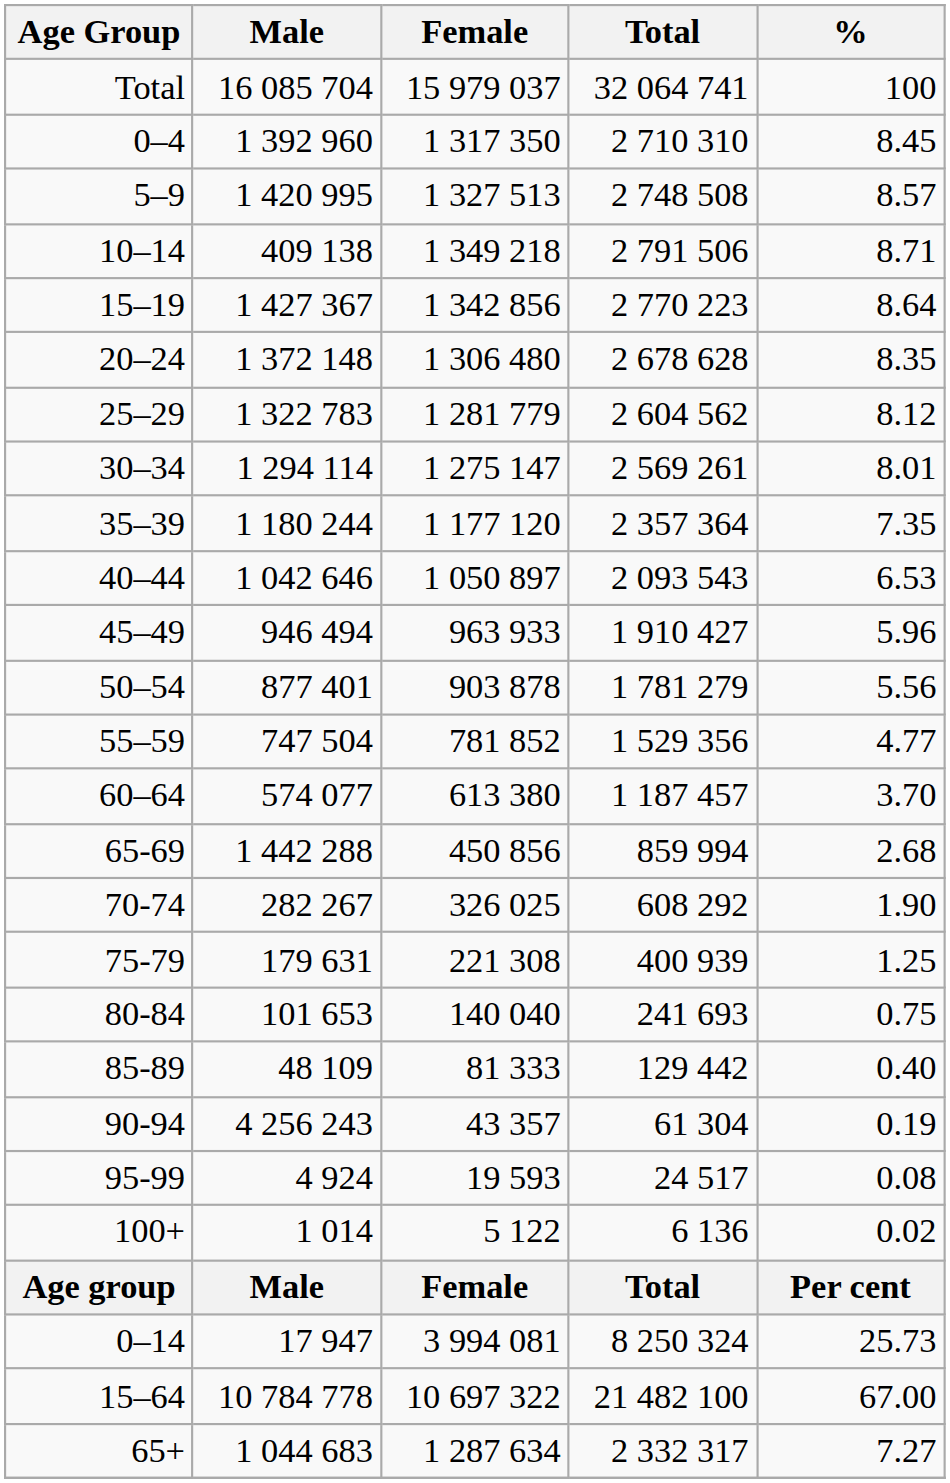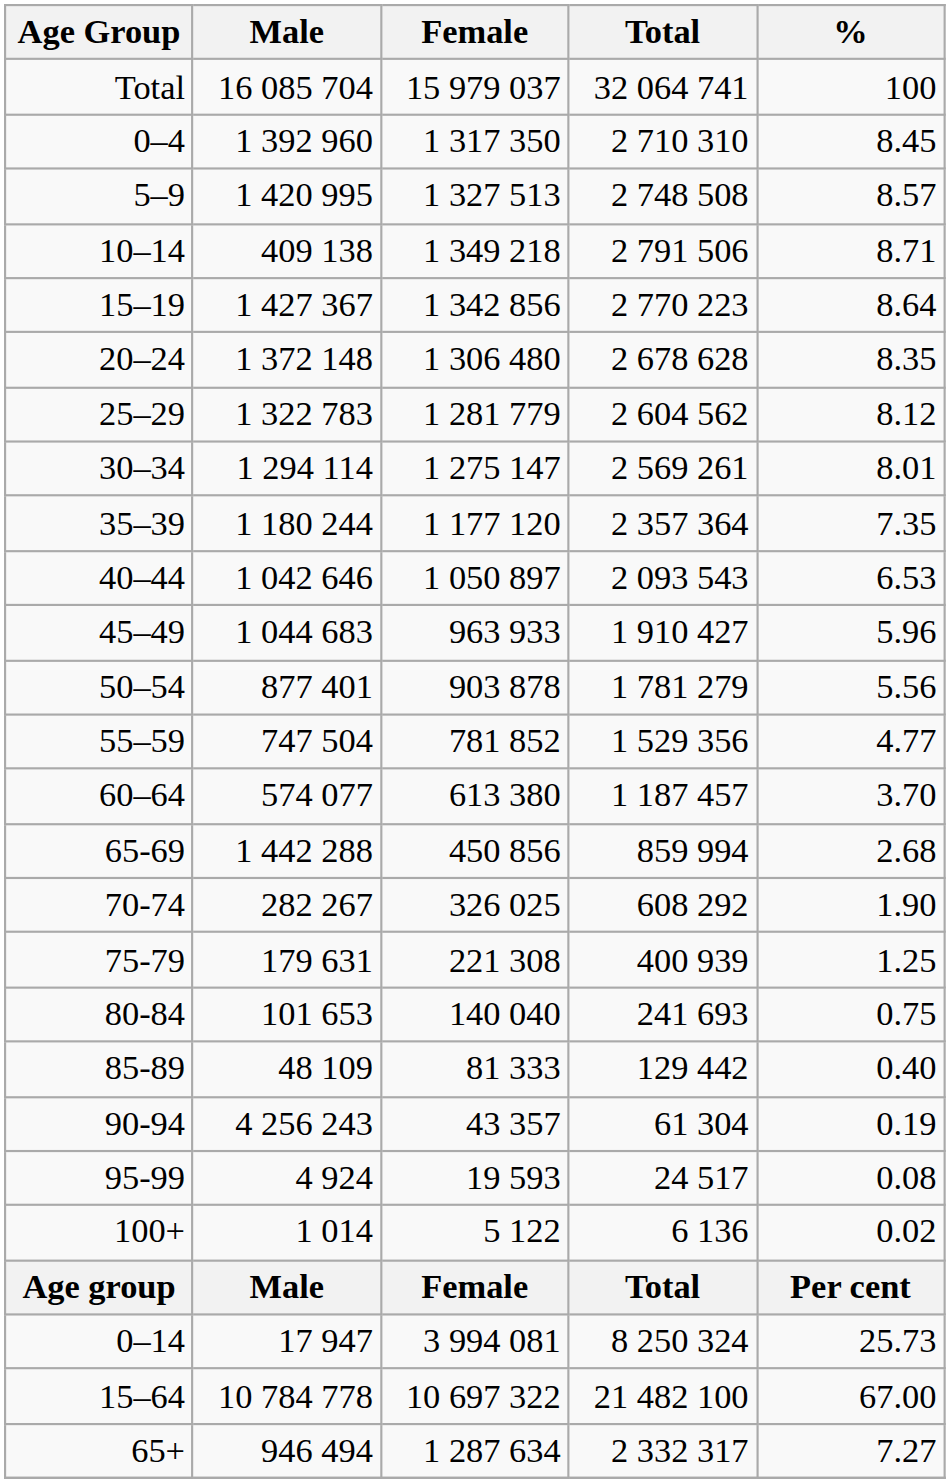 <table class="wikitable">
 <tr>
 <th width="80pt">Age Group</th>
 <th width="80pt">Male</th>
 <th width="80pt">Female</th>
 <th width="80pt">Total</th>
 <th width="80pt">%</th>
 </tr>
 <tr>
 <td align="right">Total</td>
 <td align="right">16 085 704</td>
 <td align="right">15 979 037</td>
 <td align="right">32 064 741</td>
 <td align="right">100</td>
 </tr>
 <tr>
 <td align="right">0–4</td>
 <td align="right">1 392 960</td>
 <td align="right">1 317 350</td>
 <td align="right">2 710 310</td>
 <td align="right">8.45</td>
 </tr>
 <tr>
 <td align="right">5–9</td>
 <td align="right">1 420 995</td>
 <td align="right">1 327 513</td>
 <td align="right">2 748 508</td>
 <td align="right">8.57</td>
 </tr>
 <tr>
 <td align="right">10–14</td>
 <td align="right">409 138</td>
 <td align="right">1 349 218</td>
 <td align="right">2 791 506</td>
 <td align="right">8.71</td>
 </tr>
 <tr>
 <td align="right">15–19</td>
 <td align="right">1 427 367</td>
 <td align="right">1 342 856</td>
 <td align="right">2 770 223</td>
 <td align="right">8.64</td>
 </tr>
 <tr>
 <td align="right">20–24</td>
 <td align="right">1 372 148</td>
 <td align="right">1 306 480</td>
 <td align="right">2 678 628</td>
 <td align="right">8.35</td>
 </tr>
 <tr>
 <td align="right">25–29</td>
 <td align="right">1 322 783</td>
 <td align="right">1 281 779</td>
 <td align="right">2 604 562</td>
 <td align="right">8.12</td>
 </tr>
 <tr>
 <td align="right">30–34</td>
 <td align="right">1 294 114</td>
 <td align="right">1 275 147</td>
 <td align="right">2 569 261</td>
 <td align="right">8.01</td>
 </tr>
 <tr>
 <td align="right">35–39</td>
 <td align="right">1 180 244</td>
 <td align="right">1 177 120</td>
 <td align="right">2 357 364</td>
 <td align="right">7.35</td>
 </tr>
 <tr>
 <td align="right">40–44</td>
 <td align="right">1 042 646</td>
 <td align="right">1 050 897</td>
 <td align="right">2 093 543</td>
 <td align="right">6.53</td>
 </tr>
 <tr>
 <td align="right">45–49</td>
-<td align="right">946 494</td>
+<td align="right">1 044 683</td>
 <td align="right">963 933</td>
 <td align="right">1 910 427</td>
 <td align="right">5.96</td>
 </tr>
 <tr>
 <td align="right">50–54</td>
 <td align="right">877 401</td>
 <td align="right">903 878</td>
 <td align="right">1 781 279</td>
 <td align="right">5.56</td>
 </tr>
 <tr>
 <td align="right">55–59</td>
 <td align="right">747 504</td>
 <td align="right">781 852</td>
 <td align="right">1 529 356</td>
 <td align="right">4.77</td>
 </tr>
 <tr>
 <td align="right">60–64</td>
 <td align="right">574 077</td>
 <td align="right">613 380</td>
 <td align="right">1 187 457</td>
 <td align="right">3.70</td>
 </tr>
 <tr>
 <td align="right">65-69</td>
 <td align="right">1 442 288</td>
 <td align="right">450 856</td>
 <td align="right">859 994</td>
 <td align="right">2.68</td>
 </tr>
 <tr>
 <td align="right">70-74</td>
 <td align="right">282 267</td>
 <td align="right">326 025</td>
 <td align="right">608 292</td>
 <td align="right">1.90</td>
 </tr>
 <tr>
 <td align="right">75-79</td>
 <td align="right">179 631</td>
 <td align="right">221 308</td>
 <td align="right">400 939</td>
 <td align="right">1.25</td>
 </tr>
 <tr>
 <td align="right">80-84</td>
 <td align="right">101 653</td>
 <td align="right">140 040</td>
 <td align="right">241 693</td>
 <td align="right">0.75</td>
 </tr>
 <tr>
 <td align="right">85-89</td>
 <td align="right">48 109</td>
 <td align="right">81 333</td>
 <td align="right">129 442</td>
 <td align="right">0.40</td>
 </tr>
 <tr>
 <td align="right">90-94</td>
 <td align="right">4 256 243</td>
 <td align="right">43 357</td>
 <td align="right">61 304</td>
 <td align="right">0.19</td>
 </tr>
 <tr>
 <td align="right">95-99</td>
 <td align="right">4 924</td>
 <td align="right">19 593</td>
 <td align="right">24 517</td>
 <td align="right">0.08</td>
 </tr>
 <tr>
 <td align="right">100+</td>
 <td align="right">1 014</td>
 <td align="right">5 122</td>
 <td align="right">6 136</td>
 <td align="right">0.02</td>
 </tr>
 <tr>
 <th width="50">Age group</th>
 <th width="80pt">Male</th>
 <th width="80">Female</th>
 <th width="80">Total</th>
 <th width="50">Per cent</th>
 </tr>
 <tr>
 <td align="right">0–14</td>
 <td align="right">17 947</td>
 <td align="right">3 994 081</td>
 <td align="right">8 250 324</td>
 <td align="right">25.73</td>
 </tr>
 <tr>
 <td align="right">15–64</td>
 <td align="right">10 784 778</td>
 <td align="right">10 697 322</td>
 <td align="right">21 482 100</td>
 <td align="right">67.00</td>
 </tr>
 <tr>
 <td align="right">65+</td>
-<td align="right">1 044 683</td>
+<td align="right">946 494</td>
 <td align="right">1 287 634</td>
 <td align="right">2 332 317</td>
 <td align="right">7.27</td>
 </tr>
 <tr>
 </tr>
 </table>
